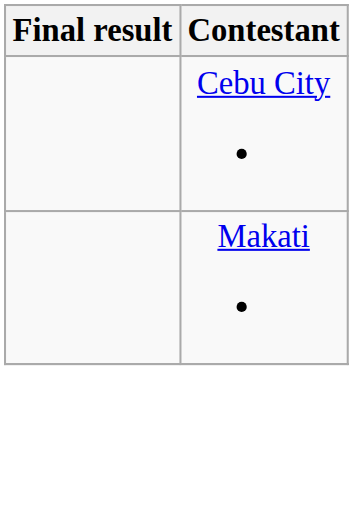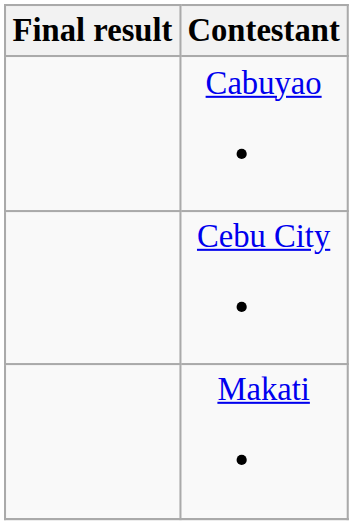 <table class="wikitable" style="text-align:center;">
 <tr>
 <th>Final result</th>
 <th>Contestant</th>
+</tr>
+<tr>
+<td></td>
+<td><a href='#'>Cabuyao</a><br><ul><li></li></ul></td>
 </tr>
 <tr>
 <td></td>
 <td><a href='#'>Cebu City</a><br><ul><li></li></ul></td>
 </tr>
 <tr>
 <td></td>
 <td><a href='#'>Makati</a><br><ul><li></li></ul></td>
 </tr>
 <tr>
 </tr>
 </table>
